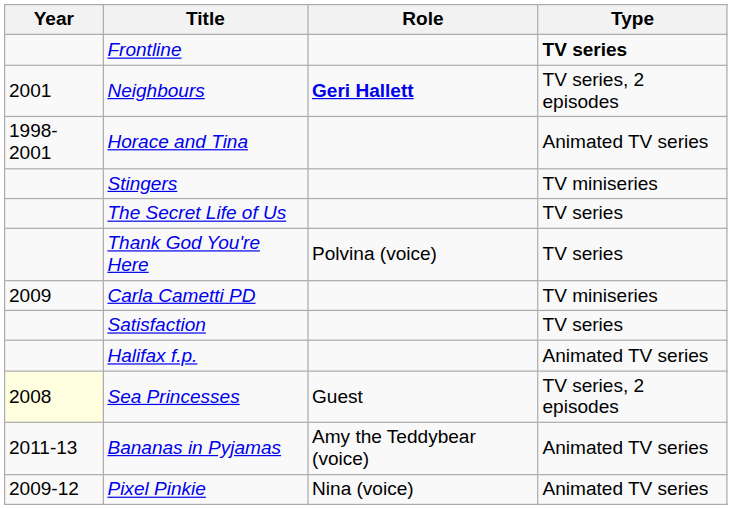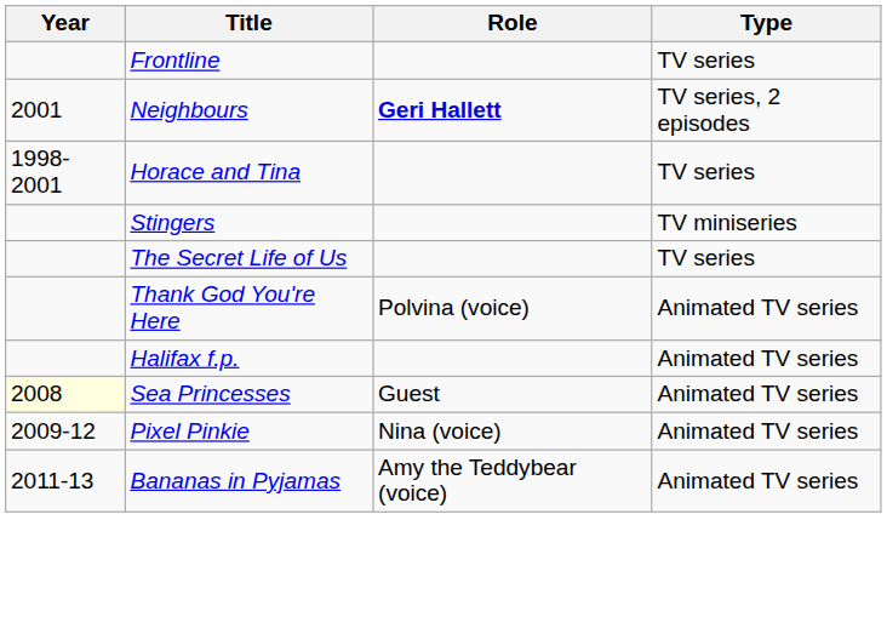 <table class="wikitable">
 <tr>
 <th>Year</th>
 <th>Title</th>
 <th>Role</th>
 <th>Type</th>
 </tr>
 <tr>
 <td></td>
 <td><em><a href='#'>Frontline</a></em></td>
 <td></td>
-<td><strong>TV series</strong></td>
+<td>TV series</td>
 </tr>
 <tr>
 <td>2001</td>
 <td><em><a href='#'>Neighbours</a></em></td>
 <td><strong><a href='#'>Geri Hallett</a></strong></td>
 <td>TV series, 2 episodes</td>
 </tr>
 <tr>
 <td>1998-2001</td>
 <td><em><a href='#'>Horace and Tina</a></em></td>
 <td></td>
-<td>Animated TV series</td>
+<td>TV series</td>
 </tr>
 <tr>
 <td></td>
 <td><em><a href='#'>Stingers</a></em></td>
 <td></td>
 <td>TV miniseries</td>
 </tr>
 <tr>
 <td></td>
 <td><em><a href='#'>The Secret Life of Us</a></em></td>
 <td></td>
 <td>TV series</td>
 </tr>
 <tr>
 <td></td>
 <td><em><a href='#'>Thank God You're Here</a></em></td>
 <td>Polvina (voice)</td>
-<td>TV series</td>
-</tr>
-<tr>
-<td>2009</td>
-<td><em><a href='#'>Carla Cametti PD</a></em></td>
-<td></td>
-<td>TV miniseries</td>
-</tr>
-<tr>
-<td></td>
-<td><em><a href='#'>Satisfaction</a></em></td>
-<td></td>
-<td>TV series</td>
+<td>Animated TV series</td>
 </tr>
 <tr>
 <td></td>
 <td><em><a href='#'>Halifax f.p.</a></em></td>
 <td></td>
 <td>Animated TV series</td>
 </tr>
 <tr>
 <td style="background: lightyellow;">2008</td>
 <td><em><a href='#'>Sea Princesses</a></em></td>
 <td>Guest</td>
-<td>TV series, 2 episodes</td>
-</tr>
-<tr>
-<td>2011-13</td>
-<td><em><a href='#'>Bananas in Pyjamas</a></em></td>
-<td>Amy the Teddybear (voice)</td>
 <td>Animated TV series</td>
 </tr>
 <tr>
 <td>2009-12</td>
 <td><em><a href='#'>Pixel Pinkie</a></em></td>
 <td>Nina (voice)</td>
 <td>Animated TV series</td>
 </tr>
+<tr>
+<td>2011-13</td>
+<td><em><a href='#'>Bananas in Pyjamas</a></em></td>
+<td>Amy the Teddybear (voice)</td>
+<td>Animated TV series</td>
+</tr>
 </table>
